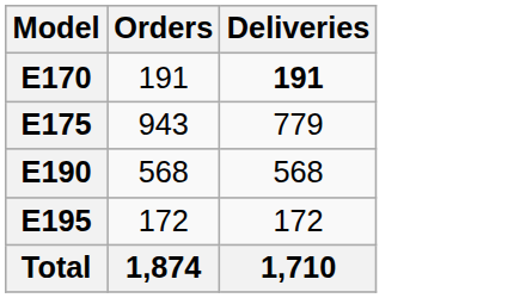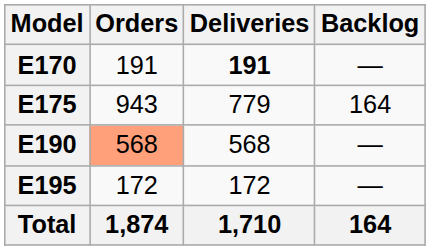 <table class="wikitable" style="text-align: center;">
 <tr>
 <th>Model</th>
 <th>Orders</th>
 <th>Deliveries</th>
+<th>Backlog</th>
 </tr>
 <tr>
 <th>E170</th>
 <td>191</td>
 <td><strong>191</strong></td>
+<td>—</td>
 </tr>
 <tr>
 <th>E175</th>
 <td>943</td>
 <td>779</td>
+<td>164</td>
 </tr>
 <tr>
 <th>E190</th>
+<td style="background: lightsalmon;">568</td>
 <td>568</td>
-<td>568</td>
+<td>—</td>
 </tr>
 <tr>
 <th>E195</th>
 <td>172</td>
 <td>172</td>
+<td>—</td>
 </tr>
 <tr>
 <th>Total</th>
 <th>1,874</th>
 <th>1,710</th>
+<th>164</th>
 </tr>
 </table>
